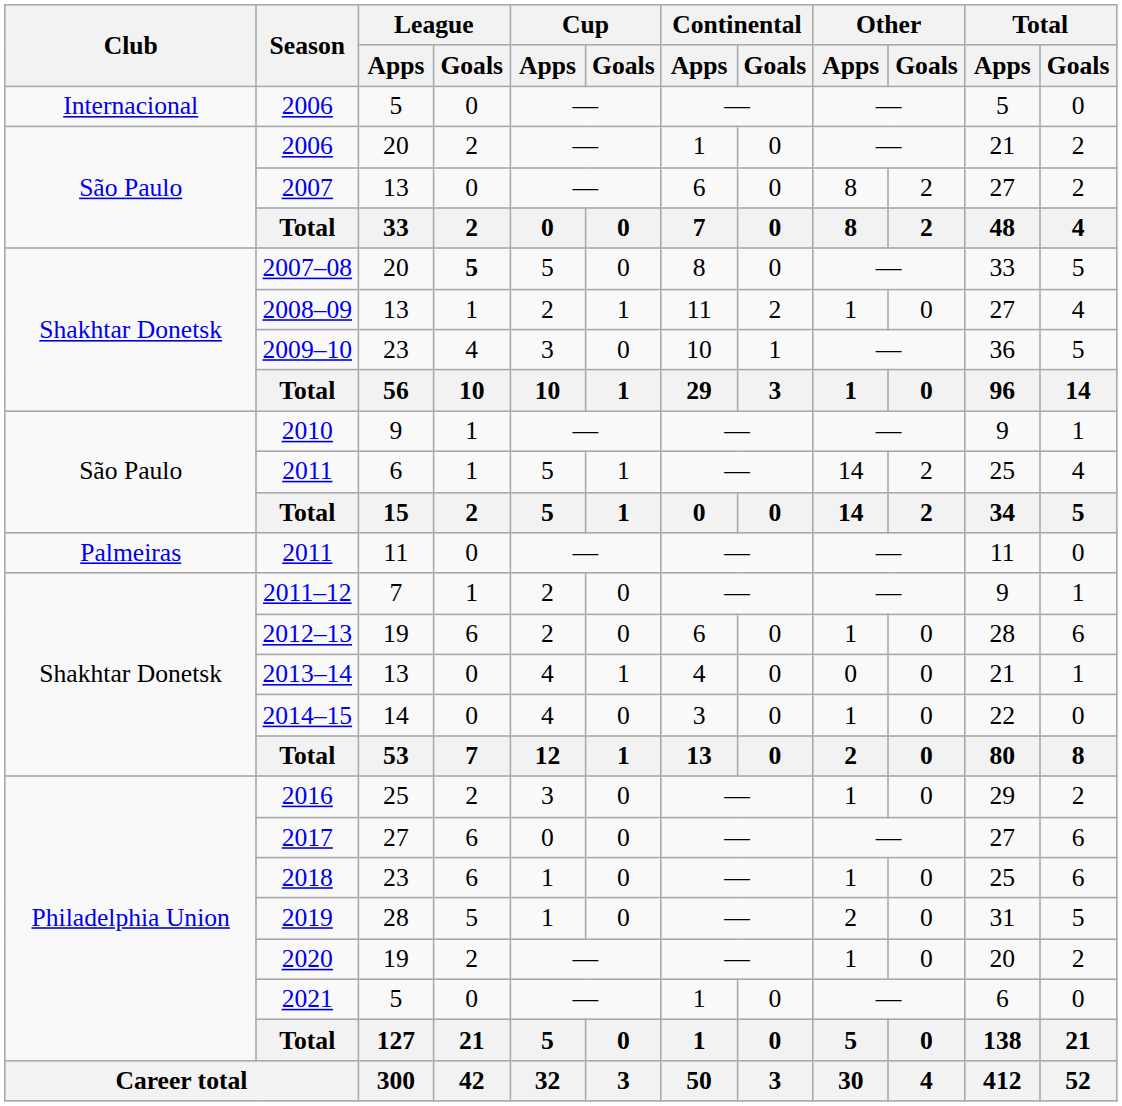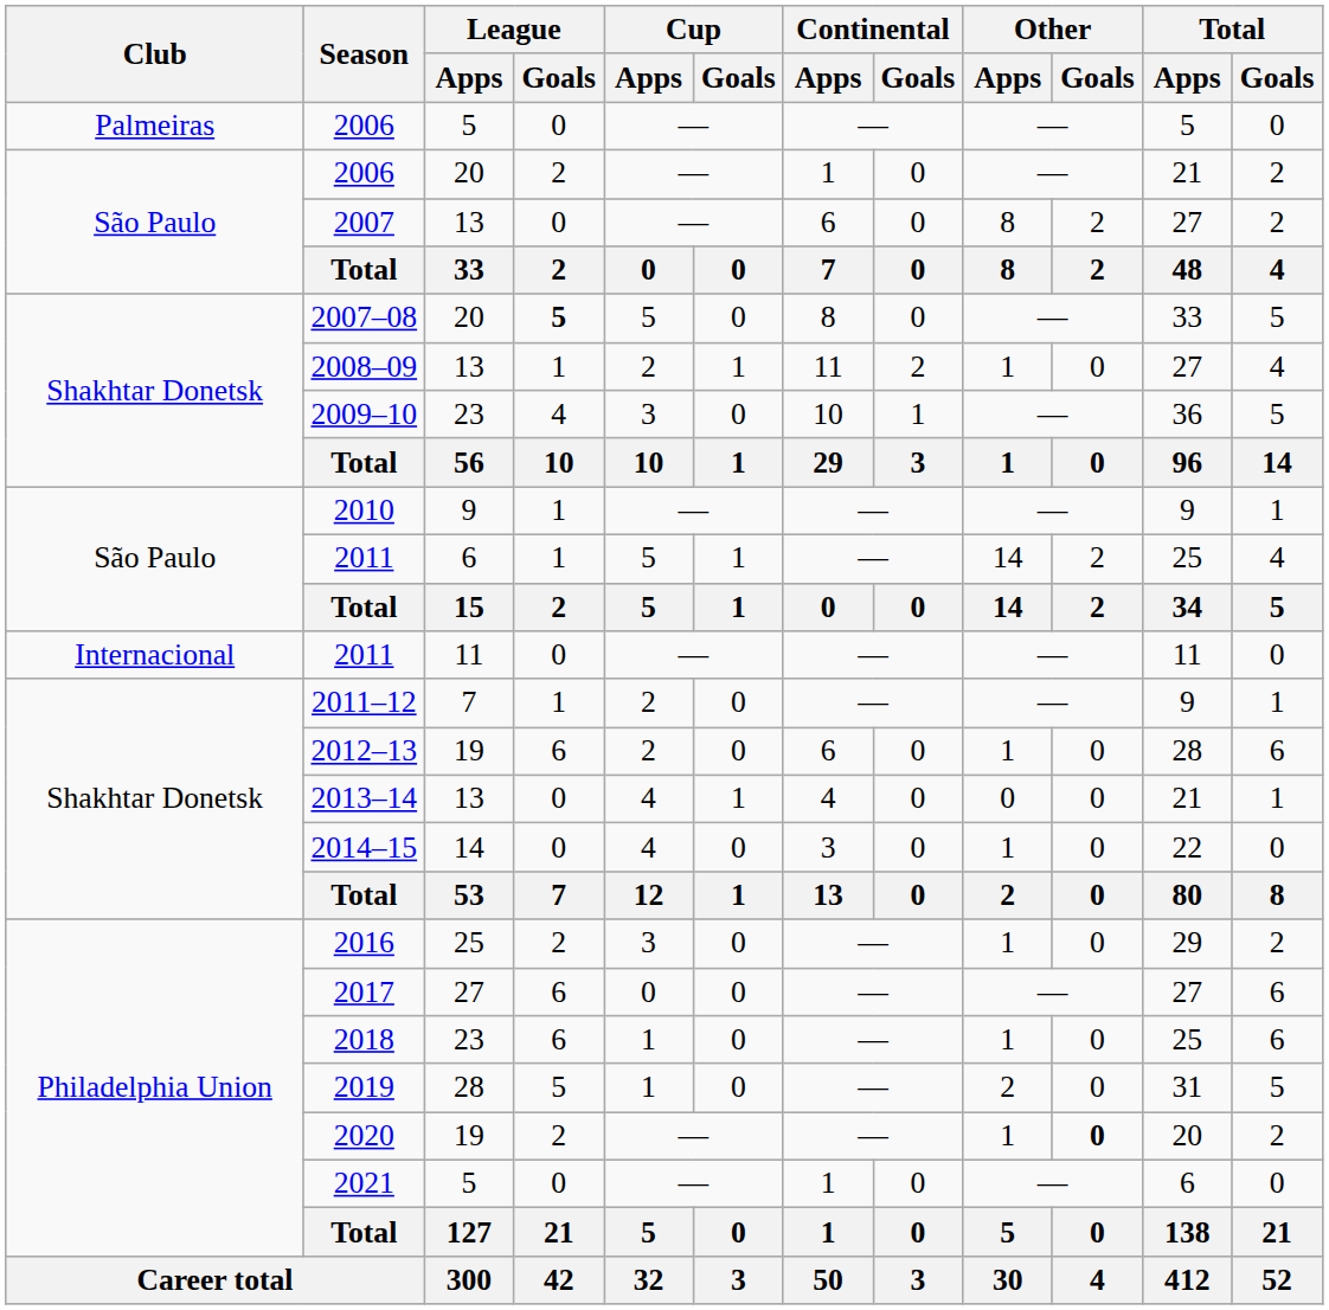 <table class="wikitable" style="text-align:center">
 <tr>
 <th rowspan="2" width="150">Club</th>
 <th rowspan="2">Season</th>
 <th colspan="2">League</th>
 <th colspan="2">Cup</th>
 <th colspan="2">Continental</th>
 <th colspan="2">Other</th>
 <th colspan="2">Total</th>
 </tr>
 <tr>
 <th width="40">Apps</th>
 <th width="40">Goals</th>
 <th width="40">Apps</th>
 <th width="40">Goals</th>
 <th width="40">Apps</th>
 <th width="40">Goals</th>
 <th width="40">Apps</th>
 <th width="40">Goals</th>
 <th width="40">Apps</th>
 <th width="40">Goals</th>
 </tr>
 <tr>
-<td><a href='#'>Internacional</a></td>
+<td><a href='#'>Palmeiras</a></td>
 <td><a href='#'>2006</a></td>
 <td>5</td>
 <td>0</td>
 <td colspan="2">—</td>
 <td colspan="2">—</td>
 <td colspan="2">—</td>
 <td>5</td>
 <td>0</td>
 </tr>
 <tr>
 <td rowspan="3"><a href='#'>São Paulo</a></td>
 <td><a href='#'>2006</a></td>
 <td>20</td>
 <td>2</td>
 <td colspan="2">—</td>
 <td>1</td>
 <td>0</td>
 <td colspan="2">—</td>
 <td>21</td>
 <td>2</td>
 </tr>
 <tr>
 <td><a href='#'>2007</a></td>
 <td>13</td>
 <td>0</td>
 <td colspan="2">—</td>
 <td>6</td>
 <td>0</td>
 <td>8</td>
 <td>2</td>
 <td>27</td>
 <td>2</td>
 </tr>
 <tr>
 <th colspan="1">Total</th>
 <th>33</th>
 <th>2</th>
 <th>0</th>
 <th>0</th>
 <th>7</th>
 <th>0</th>
 <th>8</th>
 <th>2</th>
 <th>48</th>
 <th>4</th>
 </tr>
 <tr>
 <td rowspan="4"><a href='#'>Shakhtar Donetsk</a></td>
 <td><a href='#'>2007–08</a></td>
 <td>20</td>
 <td><strong>5</strong></td>
 <td>5</td>
 <td>0</td>
 <td>8</td>
 <td>0</td>
 <td colspan="2">—</td>
 <td>33</td>
 <td>5</td>
 </tr>
 <tr>
 <td><a href='#'>2008–09</a></td>
 <td>13</td>
 <td>1</td>
 <td>2</td>
 <td>1</td>
 <td>11</td>
 <td>2</td>
 <td>1</td>
 <td>0</td>
 <td>27</td>
 <td>4</td>
 </tr>
 <tr>
 <td><a href='#'>2009–10</a></td>
 <td>23</td>
 <td>4</td>
 <td>3</td>
 <td>0</td>
 <td>10</td>
 <td>1</td>
 <td colspan="2">—</td>
 <td>36</td>
 <td>5</td>
 </tr>
 <tr>
 <th colspan="1">Total</th>
 <th>56</th>
 <th>10</th>
 <th>10</th>
 <th>1</th>
 <th>29</th>
 <th>3</th>
 <th>1</th>
 <th>0</th>
 <th>96</th>
 <th>14</th>
 </tr>
 <tr>
 <td rowspan="3">São Paulo</td>
 <td><a href='#'>2010</a></td>
 <td>9</td>
 <td>1</td>
 <td colspan="2">—</td>
 <td colspan="2">—</td>
 <td colspan="2">—</td>
 <td>9</td>
 <td>1</td>
 </tr>
 <tr>
 <td><a href='#'>2011</a></td>
 <td>6</td>
 <td>1</td>
 <td>5</td>
 <td>1</td>
 <td colspan="2">—</td>
 <td>14</td>
 <td>2</td>
 <td>25</td>
 <td>4</td>
 </tr>
 <tr>
 <th colspan="1">Total</th>
 <th>15</th>
 <th>2</th>
 <th>5</th>
 <th>1</th>
 <th>0</th>
 <th>0</th>
 <th>14</th>
 <th>2</th>
 <th>34</th>
 <th>5</th>
 </tr>
 <tr>
-<td><a href='#'>Palmeiras</a></td>
+<td><a href='#'>Internacional</a></td>
 <td><a href='#'>2011</a></td>
 <td>11</td>
 <td>0</td>
 <td colspan="2">—</td>
 <td colspan="2">—</td>
 <td colspan="2">—</td>
 <td>11</td>
 <td>0</td>
 </tr>
 <tr>
 <td rowspan="5">Shakhtar Donetsk</td>
 <td><a href='#'>2011–12</a></td>
 <td>7</td>
 <td>1</td>
 <td>2</td>
 <td>0</td>
 <td colspan="2">—</td>
 <td colspan="2">—</td>
 <td>9</td>
 <td>1</td>
 </tr>
 <tr>
 <td><a href='#'>2012–13</a></td>
 <td>19</td>
 <td>6</td>
 <td>2</td>
 <td>0</td>
 <td>6</td>
 <td>0</td>
 <td>1</td>
 <td>0</td>
 <td>28</td>
 <td>6</td>
 </tr>
 <tr>
 <td><a href='#'>2013–14</a></td>
 <td>13</td>
 <td>0</td>
 <td>4</td>
 <td>1</td>
 <td>4</td>
 <td>0</td>
 <td>0</td>
 <td>0</td>
 <td>21</td>
 <td>1</td>
 </tr>
 <tr>
 <td><a href='#'>2014–15</a></td>
 <td>14</td>
 <td>0</td>
 <td>4</td>
 <td>0</td>
 <td>3</td>
 <td>0</td>
 <td>1</td>
 <td>0</td>
 <td>22</td>
 <td>0</td>
 </tr>
 <tr>
 <th colspan="1">Total</th>
 <th>53</th>
 <th>7</th>
 <th>12</th>
 <th>1</th>
 <th>13</th>
 <th>0</th>
 <th>2</th>
 <th>0</th>
 <th>80</th>
 <th>8</th>
 </tr>
 <tr>
 <td rowspan="7"><a href='#'>Philadelphia Union</a></td>
 <td><a href='#'>2016</a></td>
 <td>25</td>
 <td>2</td>
 <td>3</td>
 <td>0</td>
 <td colspan="2">—</td>
 <td>1</td>
 <td>0</td>
 <td>29</td>
 <td>2</td>
 </tr>
 <tr>
 <td><a href='#'>2017</a></td>
 <td>27</td>
 <td>6</td>
 <td>0</td>
 <td>0</td>
 <td colspan="2">—</td>
 <td colspan="2">—</td>
 <td>27</td>
 <td>6</td>
 </tr>
 <tr>
 <td><a href='#'>2018</a></td>
 <td>23</td>
 <td>6</td>
 <td>1</td>
 <td>0</td>
 <td colspan="2">—</td>
 <td>1</td>
 <td>0</td>
 <td>25</td>
 <td>6</td>
 </tr>
 <tr>
 <td><a href='#'>2019</a></td>
 <td>28</td>
 <td>5</td>
 <td>1</td>
 <td>0</td>
 <td colspan="2">—</td>
 <td>2</td>
 <td>0</td>
 <td>31</td>
 <td>5</td>
 </tr>
 <tr>
 <td><a href='#'>2020</a></td>
 <td>19</td>
 <td>2</td>
 <td colspan="2">—</td>
 <td colspan="2">—</td>
 <td>1</td>
-<td>0</td>
+<td><strong>0</strong></td>
 <td>20</td>
 <td>2</td>
 </tr>
 <tr>
 <td><a href='#'>2021</a></td>
 <td>5</td>
 <td>0</td>
 <td colspan="2">—</td>
 <td>1</td>
 <td>0</td>
 <td colspan="2">—</td>
 <td>6</td>
 <td>0</td>
 </tr>
 <tr>
 <th colspan="1">Total</th>
 <th>127</th>
 <th>21</th>
 <th>5</th>
 <th>0</th>
 <th>1</th>
 <th>0</th>
 <th>5</th>
 <th>0</th>
 <th>138</th>
 <th>21</th>
 </tr>
 <tr>
 <th colspan="2">Career total</th>
 <th>300</th>
 <th>42</th>
 <th>32</th>
 <th>3</th>
 <th>50</th>
 <th>3</th>
 <th>30</th>
 <th>4</th>
 <th>412</th>
 <th>52</th>
 </tr>
 </table>
